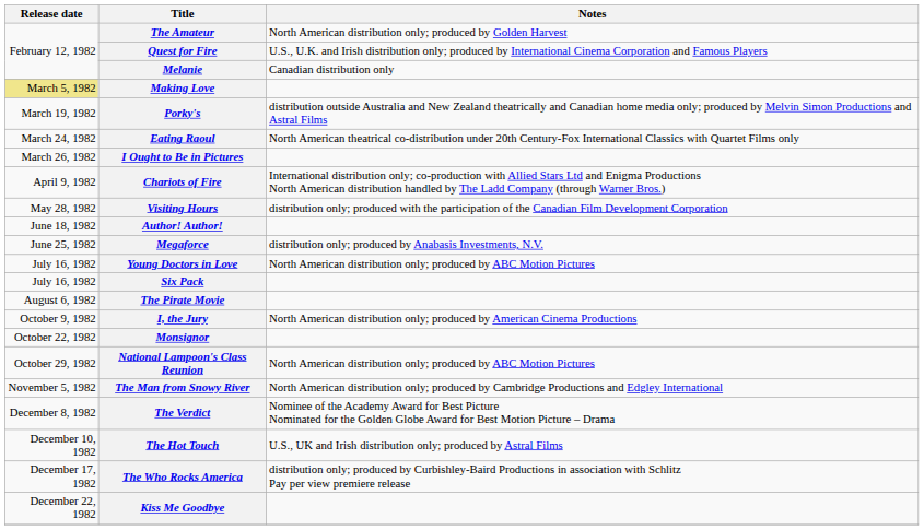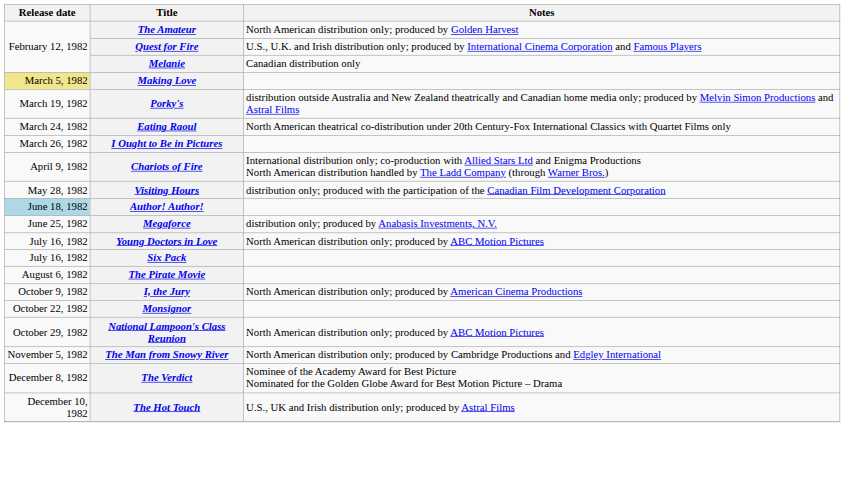 <table class="wikitable plainrowheaders sortable">
 <tr>
 <th scope="col">Release date</th>
 <th scope="col">Title</th>
 <th scope="col" class="unsortable">Notes</th>
 </tr>
 <tr>
 <td style="text-align:right;" rowspan="3">February 12, 1982</td>
 <th scope="row"><em><a href='#'>The Amateur</a></em></th>
 <td>North American distribution only; produced by <a href='#'>Golden Harvest</a></td>
 </tr>
 <tr>
 <th scope="row"><em><a href='#'>Quest for Fire</a></em></th>
 <td>U.S., U.K. and Irish distribution only; produced by <a href='#'>International Cinema Corporation</a> and <a href='#'>Famous Players</a></td>
 </tr>
 <tr>
 <th scope="row"><em><a href='#'>Melanie</a></em></th>
 <td>Canadian distribution only</td>
 </tr>
 <tr>
 <td style="background: khaki; text-align:right;">March 5, 1982</td>
 <th scope="row"><em><a href='#'>Making Love</a></em></th>
 <td></td>
 </tr>
 <tr>
 <td style="text-align:right;">March 19, 1982</td>
 <th scope="row"><em><a href='#'>Porky's</a></em></th>
 <td>distribution outside Australia and New Zealand theatrically and Canadian home media only; produced by <a href='#'>Melvin Simon Productions</a> and <a href='#'>Astral Films</a></td>
 </tr>
 <tr>
 <td style="text-align:right;">March 24, 1982</td>
 <th scope="row"><em><a href='#'>Eating Raoul</a></em></th>
 <td>North American theatrical co-distribution under 20th Century-Fox International Classics with Quartet Films only</td>
 </tr>
 <tr>
 <td style="text-align:right;">March 26, 1982</td>
 <th scope="row"><em><a href='#'>I Ought to Be in Pictures</a></em></th>
 <td></td>
 </tr>
 <tr>
 <td style="text-align:right;">April 9, 1982</td>
 <th scope="row"><em><a href='#'>Chariots of Fire</a></em></th>
 <td>International distribution only; co-production with <a href='#'>Allied Stars Ltd</a> and Enigma Productions<br>North American distribution handled by <a href='#'>The Ladd Company</a> (through <a href='#'>Warner Bros.</a>)</td>
 </tr>
 <tr>
 <td style="text-align:right;">May 28, 1982</td>
 <th scope="row"><em><a href='#'>Visiting Hours</a></em></th>
 <td>distribution only; produced with the participation of the <a href='#'>Canadian Film Development Corporation</a></td>
 </tr>
 <tr>
-<td style="text-align:right;">June 18, 1982</td>
+<td style="background: lightblue; text-align:right;">June 18, 1982</td>
 <th scope="row"><em><a href='#'>Author! Author!</a></em></th>
 <td></td>
 </tr>
 <tr>
 <td style="text-align:right;">June 25, 1982</td>
 <th scope="row"><em><a href='#'>Megaforce</a></em></th>
 <td>distribution only; produced by <a href='#'>Anabasis Investments, N.V.</a></td>
 </tr>
 <tr>
 <td style="text-align:right;">July 16, 1982</td>
 <th scope="row"><em><a href='#'>Young Doctors in Love</a></em></th>
 <td>North American distribution only; produced by <a href='#'>ABC Motion Pictures</a></td>
 </tr>
 <tr>
 <td style="text-align:right;">July 16, 1982</td>
 <th scope="row"><em><a href='#'>Six Pack</a></em></th>
 <td></td>
 </tr>
 <tr>
 <td style="text-align:right;">August 6, 1982</td>
 <th scope="row"><em><a href='#'>The Pirate Movie</a></em></th>
 <td></td>
 </tr>
 <tr>
 <td style="text-align:right;">October 9, 1982</td>
 <th scope="row"><em><a href='#'>I, the Jury</a></em></th>
 <td>North American distribution only; produced by <a href='#'>American Cinema Productions</a></td>
 </tr>
 <tr>
 <td style="text-align:right;">October 22, 1982</td>
 <th scope="row"><em><a href='#'>Monsignor</a></em></th>
 <td></td>
 </tr>
 <tr>
 <td style="text-align:right;">October 29, 1982</td>
 <th scope="row"><em><a href='#'>National Lampoon's Class Reunion</a></em></th>
 <td>North American distribution only; produced by <a href='#'>ABC Motion Pictures</a></td>
 </tr>
 <tr>
 <td style="text-align:right;">November 5, 1982</td>
 <th scope="row"><em><a href='#'>The Man from Snowy River</a></em></th>
 <td>North American distribution only; produced by Cambridge Productions and <a href='#'>Edgley International</a></td>
 </tr>
 <tr>
 <td style="text-align:right;">December 8, 1982</td>
 <th scope="row"><em><a href='#'>The Verdict</a></em></th>
 <td>Nominee of the Academy Award for Best Picture<br>Nominated for the Golden Globe Award for Best Motion Picture – Drama</td>
 </tr>
 <tr>
 <td style="text-align:right;">December 10, 1982</td>
 <th scope="row"><em><a href='#'>The Hot Touch</a></em></th>
 <td>U.S., UK and Irish distribution only; produced by <a href='#'>Astral Films</a></td>
 </tr>
 <tr>
-<td style="text-align:right;">December 17, 1982</td>
-<th scope="row"><em><a href='#'>The Who Rocks America</a></em></th>
-<td>distribution only; produced by Curbishley-Baird Productions in association with Schlitz<br>Pay per view premiere release</td>
-</tr>
-<tr>
-<td style="text-align:right;">December 22, 1982</td>
-<th scope="row"><em><a href='#'>Kiss Me Goodbye</a></em></th>
-<td></td>
-</tr>
-<tr>
 </tr>
 </table>
